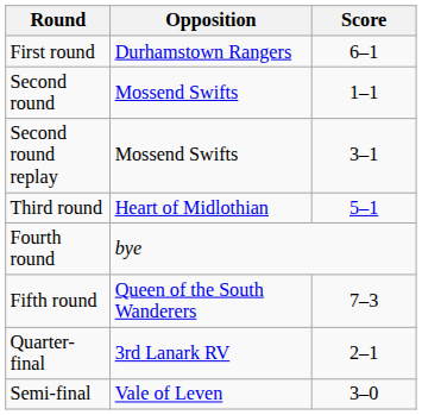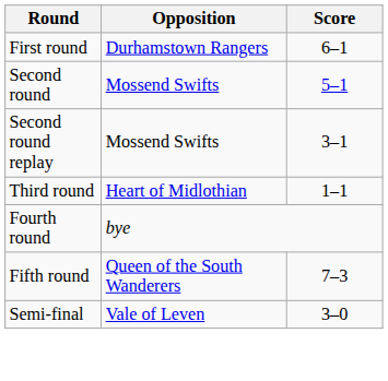 <table class="wikitable" style="text-align:left;margin-left:1em;float:left">
 <tr>
 <th width=80>Round</th>
 <th width=160>Opposition</th>
 <th width=80>Score</th>
 </tr>
 <tr>
 <td>First round</td>
 <td><a href='#'>Durhamstown Rangers</a></td>
 <td align=center>6–1</td>
 </tr>
 <tr>
 <td>Second round</td>
 <td><a href='#'>Mossend Swifts</a></td>
-<td align=center>1–1</td>
+<td align=center><a href='#'>5–1</a></td>
 </tr>
 <tr>
 <td>Second round replay</td>
 <td>Mossend Swifts</td>
 <td align=center>3–1</td>
 </tr>
 <tr>
 <td>Third round</td>
 <td><a href='#'>Heart of Midlothian</a></td>
-<td align=center><a href='#'>5–1</a></td>
+<td align=center>1–1</td>
 </tr>
 <tr>
 <td>Fourth round</td>
 <td colspan="2"><em>bye</em></td>
 </tr>
 <tr>
 <td>Fifth round</td>
 <td><a href='#'>Queen of the South Wanderers</a></td>
 <td align=center>7–3</td>
 </tr>
 <tr>
-<td>Quarter-final</td>
-<td><a href='#'>3rd Lanark RV</a></td>
-<td align=center>2–1</td>
-</tr>
-<tr>
 <td>Semi-final</td>
 <td><a href='#'>Vale of Leven</a></td>
 <td align=center>3–0</td>
 </tr>
 </table>
